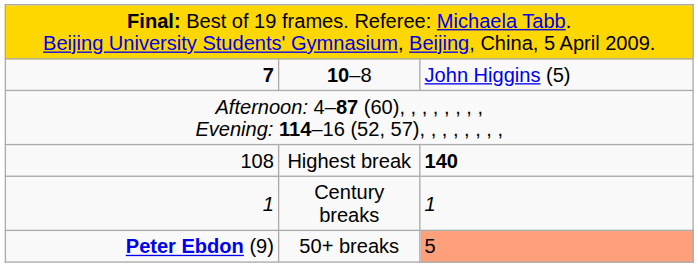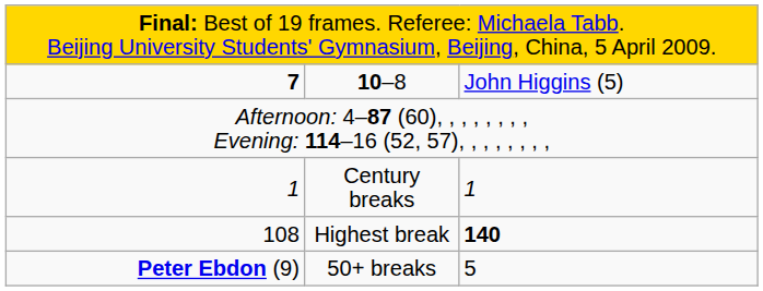 <table class="wikitable" style="font-size: 95%; margin: 1em auto 1em auto;">
 <tr>
 <td colspan="3" align="center" bgcolor="#ffd700"><strong>Final:</strong> Best of 19 frames. Referee: <a href='#'>Michaela Tabb</a>.<br><a href='#'>Beijing University Students' Gymnasium</a>, <a href='#'>Beijing</a>, China, 5 April 2009.</td>
 </tr>
 <tr>
 <td align="right"><strong>7</strong></td>
 <td width="100" align="center"><strong>10</strong>–8</td>
 <td width="200"><a href='#'>John Higgins</a> (5)<br></td>
 </tr>
 <tr>
 <td colspan="3" align="center" style="font-size: 100%"><em>Afternoon:</em> 4–<strong>87</strong> (60), , , , , , , ,  <br><em>Evening:</em> <strong>114</strong>–16 (52, 57), , , , , , , , </td>
 </tr>
 <tr>
+<td align="right"><em>1</em></td>
+<td align="center">Century breaks</td>
+<td><em>1</em></td>
+</tr>
+<tr>
 <td align="right">108</td>
 <td align="center">Highest break</td>
 <td><strong>140</strong></td>
 </tr>
 <tr>
-<td align="right"><em>1</em></td>
-<td align="center">Century breaks</td>
-<td><em>1</em></td>
-</tr>
-<tr>
 <td width="200" align="right"><strong><a href='#'>Peter Ebdon</a></strong> (9)<br></td>
 <td align="center">50+ breaks</td>
-<td style="background: lightsalmon;">5</td>
+<td>5</td>
 </tr>
 </table>
